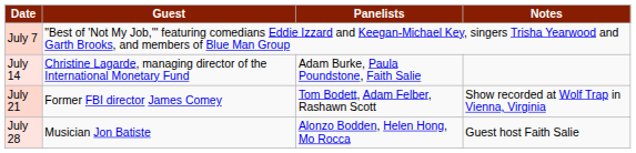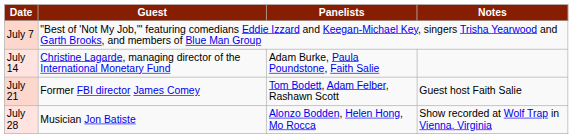 <table class="wikitable">
 <tr>
 <th style="background:#871E01;color:#FFFFFF;">Date</th>
 <th style="background:#871E01;color:#FFFFFF;">Guest</th>
 <th style="background:#871E01;color:#FFFFFF;">Panelists</th>
 <th style="background:#871E01;color:#FFFFFF;">Notes</th>
 </tr>
 <tr>
 <td style="background:#FDD6CC;color:#000000;">July 7</td>
 <td colspan=3>"Best of 'Not My Job,'" featuring comedians <a href='#'>Eddie Izzard</a> and <a href='#'>Keegan-Michael Key</a>, singers <a href='#'>Trisha Yearwood</a> and <a href='#'>Garth Brooks</a>, and members of <a href='#'>Blue Man Group</a></td>
 </tr>
 <tr>
 <td style="background:#FFE3DF;color:#000000;">July 14</td>
 <td><a href='#'>Christine Lagarde</a>, managing director of the <a href='#'>International Monetary Fund</a></td>
 <td>Adam Burke, <a href='#'>Paula Poundstone</a>, <a href='#'>Faith Salie</a></td>
 <td></td>
 </tr>
 <tr>
 <td style="background:#FDD6CC;color:#000000;">July 21</td>
 <td>Former <a href='#'>FBI director</a> <a href='#'>James Comey</a></td>
 <td><a href='#'>Tom Bodett</a>, <a href='#'>Adam Felber</a>, Rashawn Scott</td>
-<td>Show recorded at <a href='#'>Wolf Trap</a> in <a href='#'>Vienna, Virginia</a></td>
+<td>Guest host Faith Salie</td>
 </tr>
 <tr>
 <td style="background:#FFE3DF;color:#000000;">July 28</td>
 <td>Musician <a href='#'>Jon Batiste</a></td>
 <td><a href='#'>Alonzo Bodden</a>, <a href='#'>Helen Hong</a>, <a href='#'>Mo Rocca</a></td>
-<td>Guest host Faith Salie</td>
+<td>Show recorded at <a href='#'>Wolf Trap</a> in <a href='#'>Vienna, Virginia</a></td>
 </tr>
 </table>
